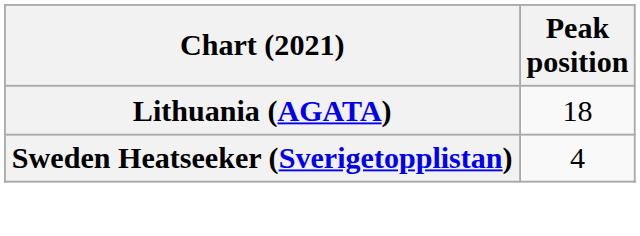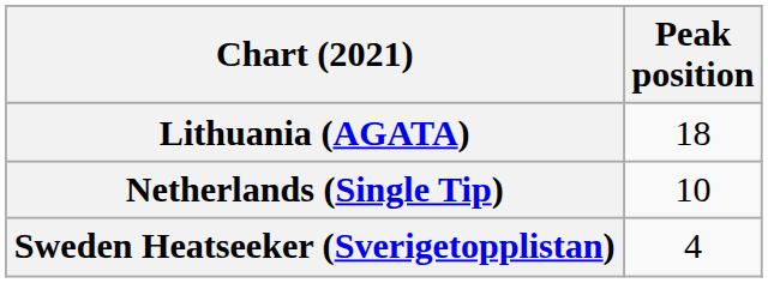 <table class="wikitable sortable plainrowheaders" style="text-align:center">
 <tr>
 <th scope="col">Chart (2021)</th>
 <th scope="col">Peak<br>position</th>
 </tr>
 <tr>
 <th scope="row">Lithuania (<a href='#'>AGATA</a>)</th>
 <td>18</td>
 </tr>
 <tr>
+<th scope="row">Netherlands (<a href='#'>Single Tip</a>)</th>
+<td>10</td>
+</tr>
+<tr>
 <th scope="row">Sweden Heatseeker (<a href='#'>Sverigetopplistan</a>)</th>
 <td>4</td>
 </tr>
 </table>
